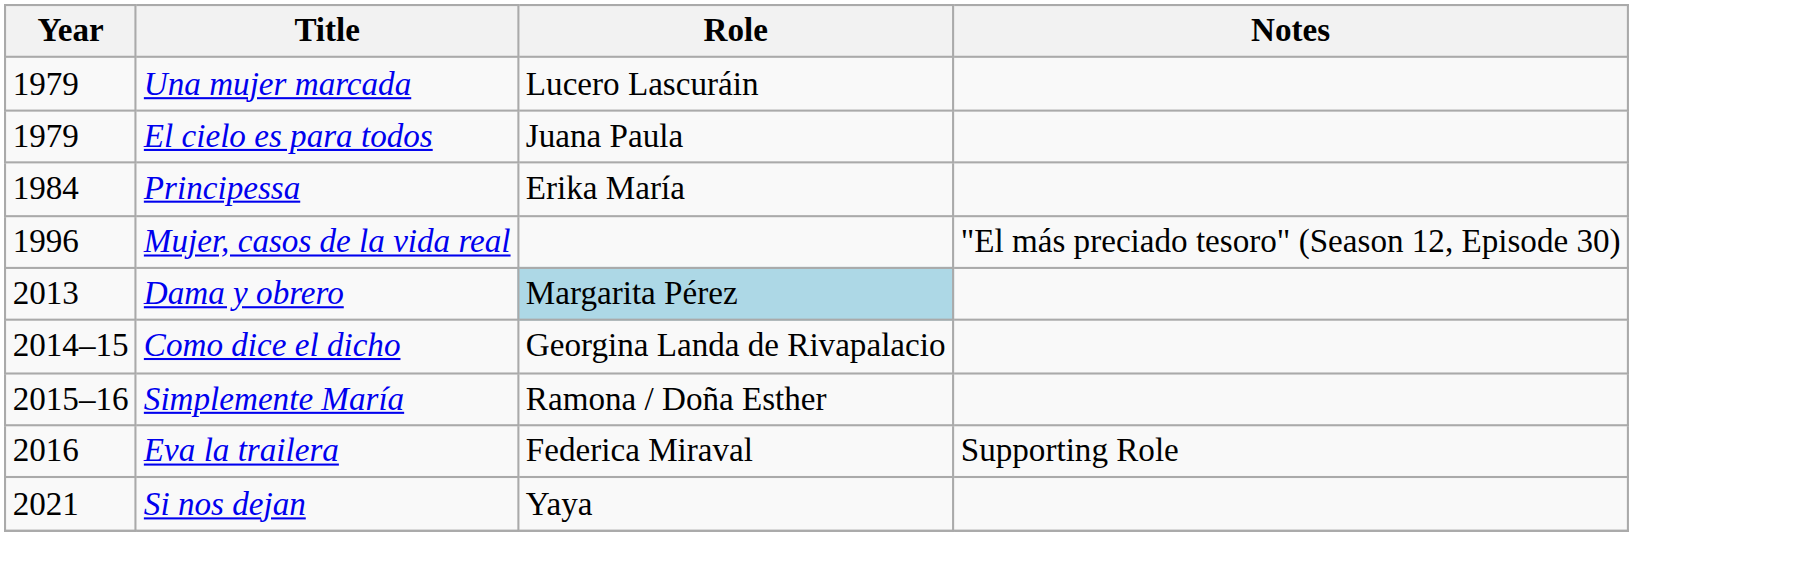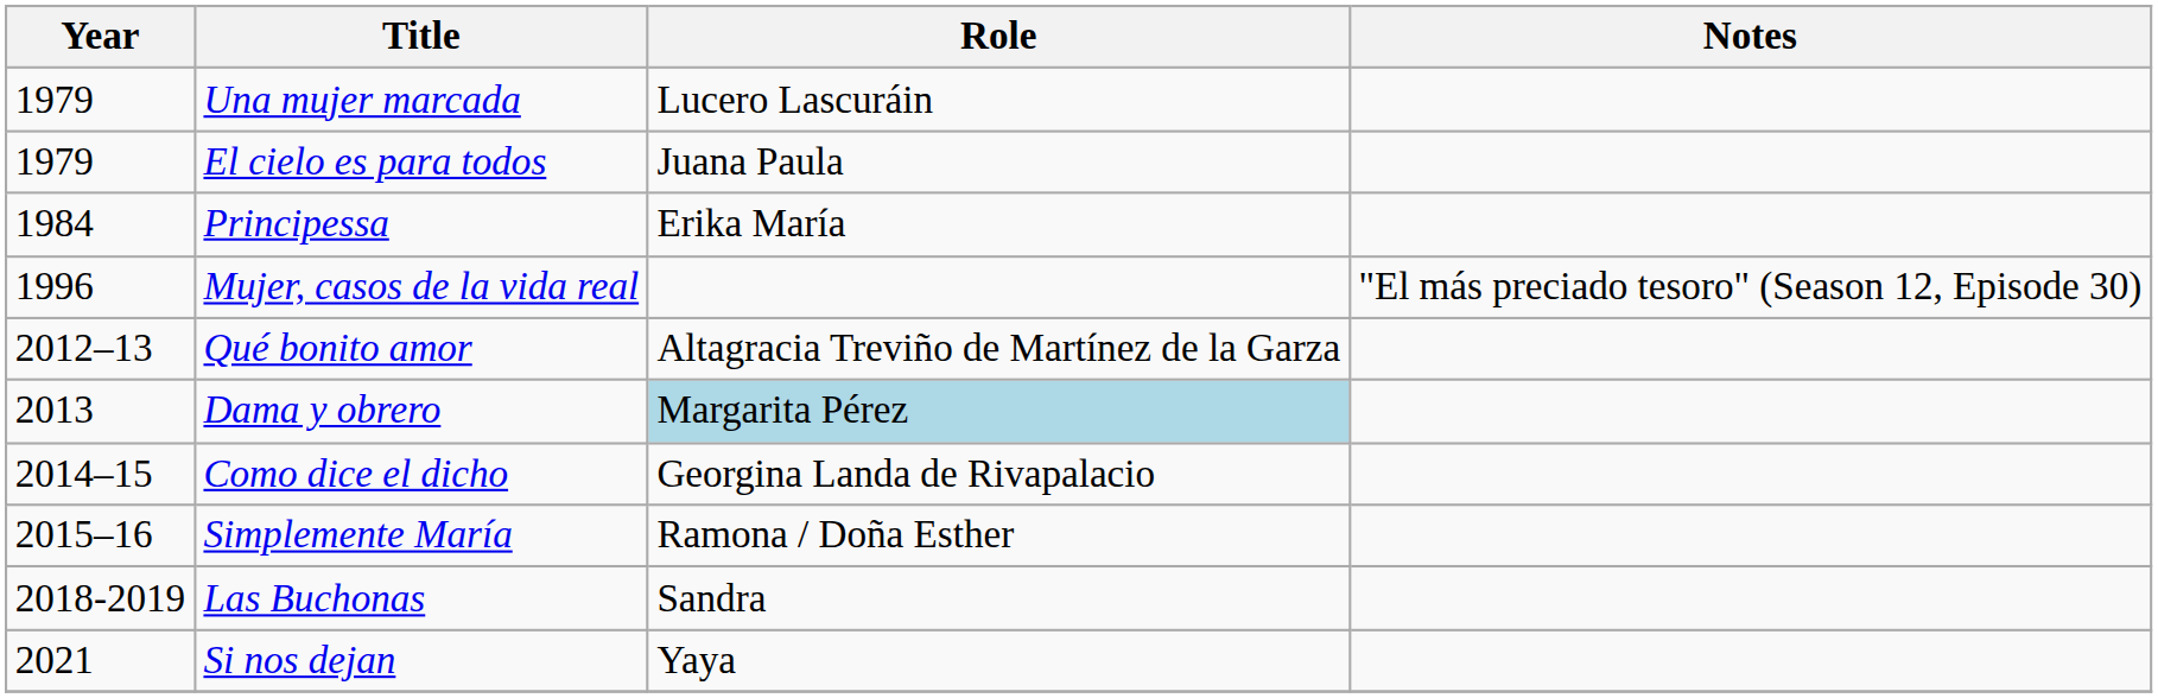 <table class="wikitable sortable">
 <tr>
 <th>Year</th>
 <th>Title</th>
 <th>Role</th>
 <th>Notes</th>
 </tr>
 <tr>
 <td>1979</td>
 <td><em><a href='#'>Una mujer marcada</a></em></td>
 <td>Lucero Lascuráin</td>
 <td></td>
 </tr>
 <tr>
 <td>1979</td>
 <td><em><a href='#'>El cielo es para todos</a></em></td>
 <td>Juana Paula</td>
 <td></td>
 </tr>
 <tr>
 <td>1984</td>
 <td><em><a href='#'>Principessa</a></em></td>
 <td>Erika María</td>
 <td></td>
 </tr>
 <tr>
 <td>1996</td>
 <td><em><a href='#'>Mujer, casos de la vida real</a></em></td>
 <td></td>
 <td>"El más preciado tesoro" (Season 12, Episode 30)</td>
 </tr>
 <tr>
+<td>2012–13</td>
+<td><em><a href='#'>Qué bonito amor</a></em></td>
+<td>Altagracia Treviño de Martínez de la Garza</td>
+<td></td>
+</tr>
+<tr>
 <td>2013</td>
 <td><em><a href='#'>Dama y obrero</a></em></td>
 <td style="background: lightblue;">Margarita Pérez</td>
 <td></td>
 </tr>
 <tr>
 <td>2014–15</td>
 <td><em><a href='#'>Como dice el dicho</a></em></td>
 <td>Georgina Landa de Rivapalacio</td>
 <td></td>
 </tr>
 <tr>
 <td>2015–16</td>
 <td><em><a href='#'>Simplemente María</a></em></td>
 <td>Ramona / Doña Esther</td>
 <td></td>
 </tr>
 <tr>
-<td>2016</td>
-<td><em><a href='#'>Eva la trailera</a></em></td>
-<td>Federica Miraval</td>
-<td>Supporting Role</td>
+<td>2018-2019</td>
+<td><em><a href='#'>Las Buchonas</a></em></td>
+<td>Sandra</td>
+<td></td>
 </tr>
 <tr>
 <td>2021</td>
 <td><em><a href='#'>Si nos dejan</a></em></td>
 <td>Yaya</td>
 <td></td>
 </tr>
 <tr>
 </tr>
 </table>
